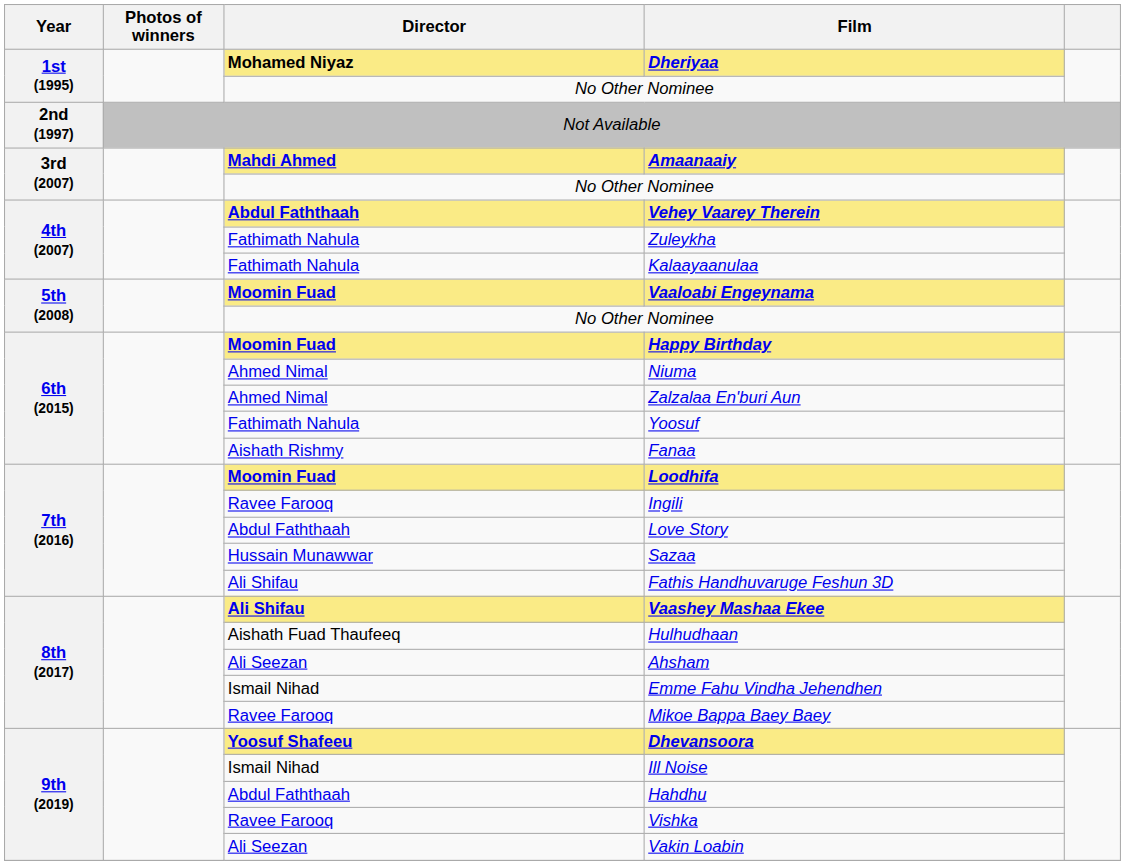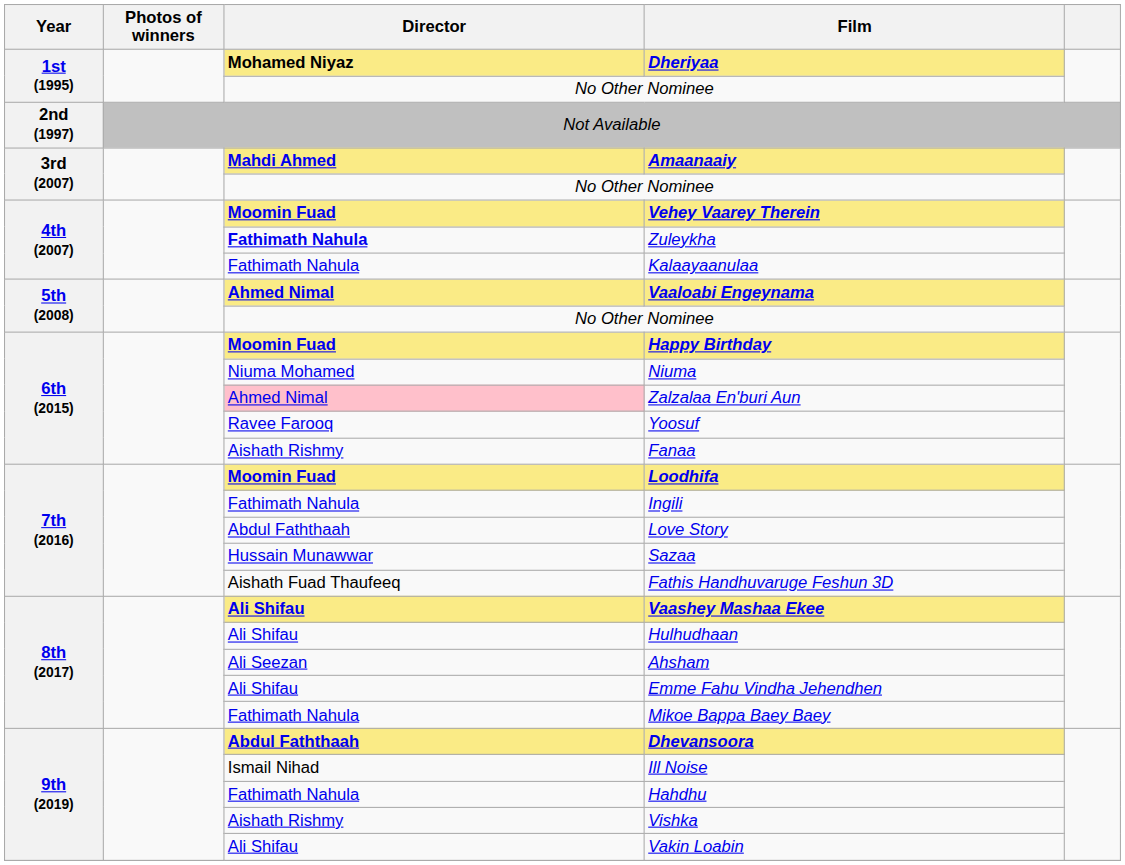 <table class="wikitable sortable" style="width:85%; text-align:left;">
 <tr>
 <th scope="col" style="width:3%; text-align:center;">Year</th>
 <th scope="col" style="width:3%;text-align:center;">Photos of winners</th>
 <th scope="col" style="width:15%;text-align:center;">Director</th>
 <th scope="col" style="width:15%;text-align:center;">Film</th>
 <th scope="col" style="width:2%" class="unsortable"></th>
 </tr>
 <tr>
 <th scope="row" rowspan=2 style="text-align:center"><a href='#'>1st</a><br><small>(1995)</small></th>
 <td rowspan=2 style="text-align:center"></td>
 <td style="background:#FAEB86;"><strong>Mohamed Niyaz</strong></td>
 <td style="background:#FAEB86;"><strong><em><a href='#'>Dheriyaa</a></em></strong></td>
 <td rowspan=2 style="text-align: center;"></td>
 </tr>
 <tr>
 <td colspan=2 style="text-align:center"><em>No Other Nominee</em></td>
 </tr>
 <tr>
 <th scope="row" style="text-align:center">2nd<br><small>(1997)</small></th>
 <td bgcolor="#C0C0C0" align="center" colspan="4"><em>Not Available</em></td>
 </tr>
 <tr>
 <th scope="row" rowspan=2 style="text-align:center">3rd<br><small>(2007)</small></th>
 <td rowspan=2 style="text-align:center"></td>
 <td style="background:#FAEB86;"><strong><a href='#'>Mahdi Ahmed</a></strong></td>
 <td style="background:#FAEB86;"><strong><em><a href='#'>Amaanaaiy</a></em></strong></td>
 <td rowspan=2 style="text-align: center;"></td>
 </tr>
 <tr>
 <td colspan=2 style="text-align:center"><em>No Other Nominee</em></td>
 </tr>
 <tr>
 <th scope="row" rowspan=3 style="text-align:center"><a href='#'>4th</a><br><small>(2007)</small></th>
 <td rowspan=3 style="text-align:center"></td>
-<td style="background:#FAEB86;"><strong>  <a href='#'>Abdul Faththaah</a></strong></td>
+<td style="background:#FAEB86;"><strong><a href='#'>Moomin Fuad</a> </strong></td>
 <td style="background:#FAEB86;"><strong><em><a href='#'>Vehey Vaarey Therein</a></em></strong></td>
 <td rowspan=3 style="text-align: center;"></td>
 </tr>
 <tr>
-<td><a href='#'>Fathimath Nahula</a></td>
+<td><strong><a href='#'>Fathimath Nahula</a></strong></td>
 <td><em><a href='#'>Zuleykha</a></em></td>
 </tr>
 <tr>
 <td><a href='#'>Fathimath Nahula</a></td>
 <td><em><a href='#'>Kalaayaanulaa</a></em></td>
 </tr>
 <tr>
 <th scope="row" rowspan=2 style="text-align:center"><a href='#'>5th</a><br><small>(2008)</small></th>
 <td rowspan=2 style="text-align:center"></td>
-<td style="background:#FAEB86;"><strong><a href='#'>Moomin Fuad</a> </strong></td>
+<td style="background:#FAEB86;"><strong><a href='#'>Ahmed Nimal</a></strong></td>
 <td style="background:#FAEB86;"><strong><em><a href='#'>Vaaloabi Engeynama</a></em></strong></td>
 <td rowspan=2 style="text-align: center;"></td>
 </tr>
 <tr>
 <td colspan=2 style="text-align:center"><em>No Other Nominee</em></td>
 </tr>
 <tr>
 <th scope="row" rowspan=5 style="text-align:center"><a href='#'>6th</a><br><small>(2015)</small></th>
 <td rowspan=5 style="text-align:center"></td>
 <td style="background:#FAEB86;"><strong><a href='#'>Moomin Fuad</a> </strong></td>
 <td style="background:#FAEB86;"><strong><em><a href='#'>Happy Birthday</a></em></strong></td>
 <td rowspan=5 style="text-align: center;"></td>
 </tr>
 <tr>
-<td><a href='#'>Ahmed Nimal</a></td>
+<td><a href='#'>Niuma Mohamed</a></td>
 <td><em><a href='#'>Niuma</a></em></td>
 </tr>
 <tr>
-<td><a href='#'>Ahmed Nimal</a></td>
+<td style="background: pink;"><a href='#'>Ahmed Nimal</a></td>
 <td><em><a href='#'>Zalzalaa En'buri Aun</a></em></td>
 </tr>
 <tr>
-<td><a href='#'>Fathimath Nahula</a></td>
+<td><a href='#'>Ravee Farooq</a></td>
 <td><em><a href='#'>Yoosuf</a></em></td>
 </tr>
 <tr>
 <td><a href='#'>Aishath Rishmy</a></td>
 <td><em><a href='#'>Fanaa</a></em></td>
 </tr>
 <tr>
 <th scope="row" rowspan=5 style="text-align:center"><a href='#'>7th</a><br><small>(2016)</small></th>
 <td rowspan=5 style="text-align:center"></td>
 <td style="background:#FAEB86;"><strong><a href='#'>Moomin Fuad</a> </strong></td>
 <td style="background:#FAEB86;"><strong><em><a href='#'>Loodhifa</a></em></strong></td>
 <td rowspan=5 style="text-align: center;"></td>
 </tr>
 <tr>
-<td><a href='#'>Ravee Farooq</a></td>
+<td><a href='#'>Fathimath Nahula</a></td>
 <td><em><a href='#'>Ingili</a></em></td>
 </tr>
 <tr>
 <td><a href='#'>Abdul Faththaah</a></td>
 <td><em><a href='#'>Love Story</a></em></td>
 </tr>
 <tr>
 <td><a href='#'>Hussain Munawwar</a></td>
 <td><em><a href='#'>Sazaa</a></em></td>
 </tr>
 <tr>
-<td><a href='#'>Ali Shifau</a></td>
+<td>Aishath Fuad Thaufeeq</td>
 <td><em><a href='#'>Fathis Handhuvaruge Feshun 3D</a></em></td>
 </tr>
 <tr>
 <th scope="row" rowspan=5 style="text-align:center"><a href='#'>8th</a><br><small>(2017)</small></th>
 <td rowspan=5 style="text-align:center"></td>
 <td style="background:#FAEB86;"><strong><a href='#'>Ali Shifau</a> </strong></td>
 <td style="background:#FAEB86;"><strong><em><a href='#'>Vaashey Mashaa Ekee</a></em></strong></td>
 <td rowspan=5 style="text-align: center;"></td>
 </tr>
 <tr>
-<td>Aishath Fuad Thaufeeq</td>
+<td><a href='#'>Ali Shifau</a></td>
 <td><em><a href='#'>Hulhudhaan</a></em></td>
 </tr>
 <tr>
 <td><a href='#'>Ali Seezan</a></td>
 <td><em><a href='#'>Ahsham</a></em></td>
 </tr>
 <tr>
-<td>Ismail Nihad</td>
+<td><a href='#'>Ali Shifau</a></td>
 <td><em><a href='#'>Emme Fahu Vindha Jehendhen</a></em></td>
 </tr>
 <tr>
-<td><a href='#'>Ravee Farooq</a></td>
+<td><a href='#'>Fathimath Nahula</a></td>
 <td><em><a href='#'>Mikoe Bappa Baey Baey</a></em></td>
 </tr>
 <tr>
 <th scope="row" rowspan=5 style="text-align:center"><a href='#'>9th</a><br><small>(2019)</small></th>
 <td rowspan=5 style="text-align:center"></td>
-<td style="background:#FAEB86;"><strong><a href='#'>Yoosuf Shafeeu</a></strong></td>
+<td style="background:#FAEB86;"><strong>  <a href='#'>Abdul Faththaah</a></strong></td>
 <td style="background:#FAEB86;"><strong><em><a href='#'>Dhevansoora</a></em></strong></td>
 <td rowspan=5 style="text-align: center;"></td>
 </tr>
 <tr>
 <td>Ismail Nihad</td>
 <td><em><a href='#'>Ill Noise</a></em></td>
 </tr>
 <tr>
-<td><a href='#'>Abdul Faththaah</a></td>
+<td><a href='#'>Fathimath Nahula</a></td>
 <td><em><a href='#'>Hahdhu</a></em></td>
 </tr>
 <tr>
-<td><a href='#'>Ravee Farooq</a></td>
+<td><a href='#'>Aishath Rishmy</a></td>
 <td><em><a href='#'>Vishka</a></em></td>
 </tr>
 <tr>
-<td><a href='#'>Ali Seezan</a></td>
+<td><a href='#'>Ali Shifau</a></td>
 <td><em><a href='#'>Vakin Loabin</a></em></td>
 </tr>
 <tr>
 </tr>
 </table>
